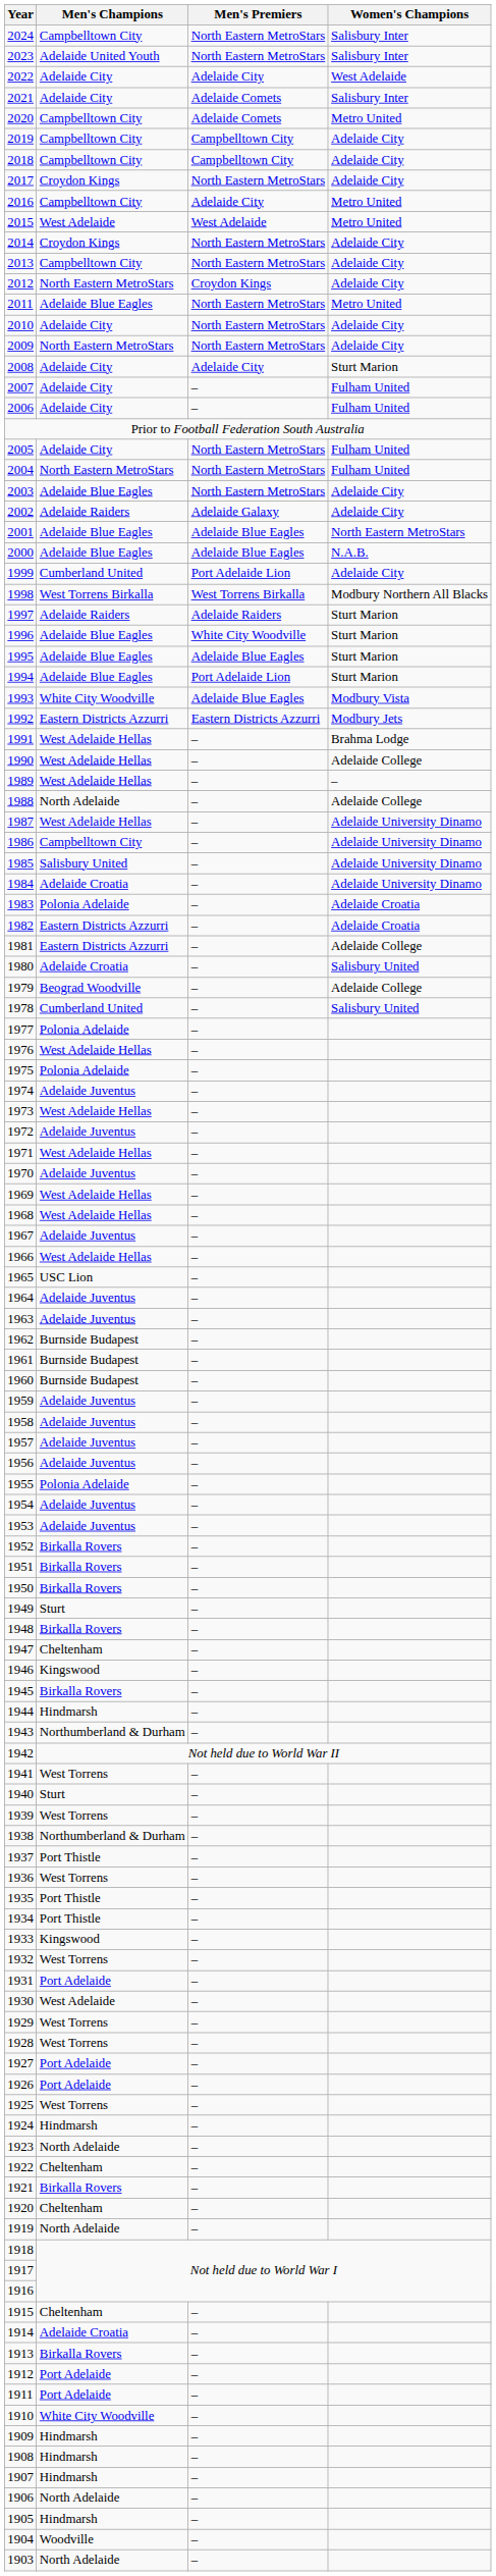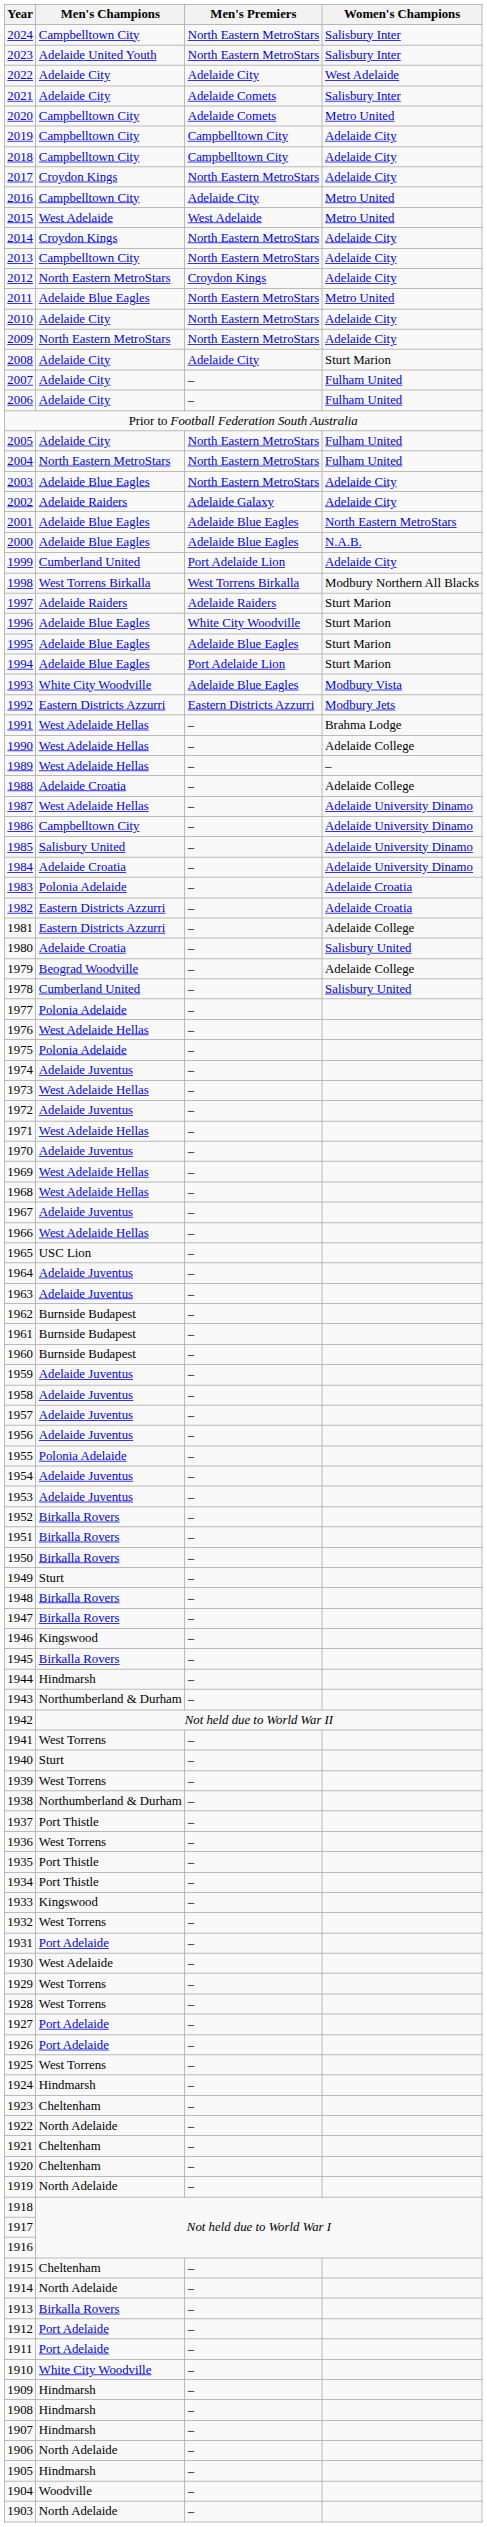 <table class="wikitable">
 <tr>
 <th>Year</th>
 <th>Men's Champions</th>
 <th>Men's Premiers</th>
 <th>Women's Champions</th>
 </tr>
 <tr>
 <td><a href='#'>2024</a></td>
 <td><a href='#'>Campbelltown City</a></td>
 <td><a href='#'>North Eastern MetroStars</a></td>
 <td><a href='#'>Salisbury Inter</a></td>
 </tr>
 <tr>
 <td><a href='#'>2023</a></td>
 <td><a href='#'>Adelaide United Youth</a></td>
 <td><a href='#'>North Eastern MetroStars</a></td>
 <td><a href='#'>Salisbury Inter</a></td>
 </tr>
 <tr>
 <td><a href='#'>2022</a></td>
 <td><a href='#'>Adelaide City</a></td>
 <td><a href='#'>Adelaide City</a></td>
 <td><a href='#'>West Adelaide</a></td>
 </tr>
 <tr>
 <td><a href='#'>2021</a></td>
 <td><a href='#'>Adelaide City</a></td>
 <td><a href='#'>Adelaide Comets</a></td>
 <td><a href='#'>Salisbury Inter</a></td>
 </tr>
 <tr>
 <td><a href='#'>2020</a></td>
 <td><a href='#'>Campbelltown City</a></td>
 <td><a href='#'>Adelaide Comets</a></td>
 <td><a href='#'>Metro United</a></td>
 </tr>
 <tr>
 <td><a href='#'>2019</a></td>
 <td><a href='#'>Campbelltown City</a></td>
 <td><a href='#'>Campbelltown City</a></td>
 <td><a href='#'>Adelaide City</a></td>
 </tr>
 <tr>
 <td><a href='#'>2018</a></td>
 <td><a href='#'>Campbelltown City</a></td>
 <td><a href='#'>Campbelltown City</a></td>
 <td><a href='#'>Adelaide City</a></td>
 </tr>
 <tr>
 <td><a href='#'>2017</a></td>
 <td><a href='#'>Croydon Kings</a></td>
 <td><a href='#'>North Eastern MetroStars</a></td>
 <td><a href='#'>Adelaide City</a></td>
 </tr>
 <tr>
 <td><a href='#'>2016</a></td>
 <td><a href='#'>Campbelltown City</a></td>
 <td><a href='#'>Adelaide City</a></td>
 <td><a href='#'>Metro United</a></td>
 </tr>
 <tr>
 <td><a href='#'>2015</a></td>
 <td><a href='#'>West Adelaide</a></td>
 <td><a href='#'>West Adelaide</a></td>
 <td><a href='#'>Metro United</a></td>
 </tr>
 <tr>
 <td><a href='#'>2014</a></td>
 <td><a href='#'>Croydon Kings</a></td>
 <td><a href='#'>North Eastern MetroStars</a></td>
 <td><a href='#'>Adelaide City</a></td>
 </tr>
 <tr>
 <td><a href='#'>2013</a></td>
 <td><a href='#'>Campbelltown City</a></td>
 <td><a href='#'>North Eastern MetroStars</a></td>
 <td><a href='#'>Adelaide City</a></td>
 </tr>
 <tr>
 <td><a href='#'>2012</a></td>
 <td><a href='#'>North Eastern MetroStars</a></td>
 <td><a href='#'>Croydon Kings</a></td>
 <td><a href='#'>Adelaide City</a></td>
 </tr>
 <tr>
 <td><a href='#'>2011</a></td>
 <td><a href='#'>Adelaide Blue Eagles</a></td>
 <td><a href='#'>North Eastern MetroStars</a></td>
 <td><a href='#'>Metro United</a></td>
 </tr>
 <tr>
 <td><a href='#'>2010</a></td>
 <td><a href='#'>Adelaide City</a></td>
 <td><a href='#'>North Eastern MetroStars</a></td>
 <td><a href='#'>Adelaide City</a></td>
 </tr>
 <tr>
 <td><a href='#'>2009</a></td>
 <td><a href='#'>North Eastern MetroStars</a></td>
 <td><a href='#'>North Eastern MetroStars</a></td>
 <td><a href='#'>Adelaide City</a></td>
 </tr>
 <tr>
 <td><a href='#'>2008</a></td>
 <td><a href='#'>Adelaide City</a></td>
 <td><a href='#'>Adelaide City</a></td>
 <td>Sturt Marion</td>
 </tr>
 <tr>
 <td><a href='#'>2007</a></td>
 <td><a href='#'>Adelaide City</a></td>
 <td>–</td>
 <td><a href='#'>Fulham United</a></td>
 </tr>
 <tr>
 <td><a href='#'>2006</a></td>
 <td><a href='#'>Adelaide City</a></td>
 <td>–</td>
 <td><a href='#'>Fulham United</a></td>
 </tr>
 <tr>
 <td colspan=4 style="text-align:center">Prior to <em>Football Federation South Australia</em></td>
 </tr>
 <tr>
 <td><a href='#'>2005</a></td>
 <td><a href='#'>Adelaide City</a></td>
 <td><a href='#'>North Eastern MetroStars</a></td>
 <td><a href='#'>Fulham United</a></td>
 </tr>
 <tr>
 <td><a href='#'>2004</a></td>
 <td><a href='#'>North Eastern MetroStars</a></td>
 <td><a href='#'>North Eastern MetroStars</a></td>
 <td><a href='#'>Fulham United</a></td>
 </tr>
 <tr>
 <td><a href='#'>2003</a></td>
 <td><a href='#'>Adelaide Blue Eagles</a></td>
 <td><a href='#'>North Eastern MetroStars</a></td>
 <td><a href='#'>Adelaide City</a></td>
 </tr>
 <tr>
 <td><a href='#'>2002</a></td>
 <td><a href='#'>Adelaide Raiders</a></td>
 <td><a href='#'>Adelaide Galaxy</a></td>
 <td><a href='#'>Adelaide City</a></td>
 </tr>
 <tr>
 <td><a href='#'>2001</a></td>
 <td><a href='#'>Adelaide Blue Eagles</a></td>
 <td><a href='#'>Adelaide Blue Eagles</a></td>
 <td><a href='#'>North Eastern MetroStars</a></td>
 </tr>
 <tr>
 <td><a href='#'>2000</a></td>
 <td><a href='#'>Adelaide Blue Eagles</a></td>
 <td><a href='#'>Adelaide Blue Eagles</a></td>
 <td><a href='#'>N.A.B.</a></td>
 </tr>
 <tr>
 <td><a href='#'>1999</a></td>
 <td><a href='#'>Cumberland United</a></td>
 <td><a href='#'>Port Adelaide Lion</a></td>
 <td><a href='#'>Adelaide City</a></td>
 </tr>
 <tr>
 <td><a href='#'>1998</a></td>
 <td><a href='#'>West Torrens Birkalla</a></td>
 <td><a href='#'>West Torrens Birkalla</a></td>
 <td>Modbury Northern All Blacks</td>
 </tr>
 <tr>
 <td><a href='#'>1997</a></td>
 <td><a href='#'>Adelaide Raiders</a></td>
 <td><a href='#'>Adelaide Raiders</a></td>
 <td>Sturt Marion</td>
 </tr>
 <tr>
 <td><a href='#'>1996</a></td>
 <td><a href='#'>Adelaide Blue Eagles</a></td>
 <td><a href='#'>White City Woodville</a></td>
 <td>Sturt Marion</td>
 </tr>
 <tr>
 <td><a href='#'>1995</a></td>
 <td><a href='#'>Adelaide Blue Eagles</a></td>
 <td><a href='#'>Adelaide Blue Eagles</a></td>
 <td>Sturt Marion</td>
 </tr>
 <tr>
 <td><a href='#'>1994</a></td>
 <td><a href='#'>Adelaide Blue Eagles</a></td>
 <td><a href='#'>Port Adelaide Lion</a></td>
 <td>Sturt Marion</td>
 </tr>
 <tr>
 <td><a href='#'>1993</a></td>
 <td><a href='#'>White City Woodville</a></td>
 <td><a href='#'>Adelaide Blue Eagles</a></td>
 <td><a href='#'>Modbury Vista</a></td>
 </tr>
 <tr>
 <td><a href='#'>1992</a></td>
 <td><a href='#'>Eastern Districts Azzurri</a></td>
 <td><a href='#'>Eastern Districts Azzurri</a></td>
 <td><a href='#'>Modbury Jets</a></td>
 </tr>
 <tr>
 <td><a href='#'>1991</a></td>
 <td><a href='#'>West Adelaide Hellas</a></td>
 <td>–</td>
 <td>Brahma Lodge</td>
 </tr>
 <tr>
 <td><a href='#'>1990</a></td>
 <td><a href='#'>West Adelaide Hellas</a></td>
 <td>–</td>
 <td>Adelaide College</td>
 </tr>
 <tr>
 <td><a href='#'>1989</a></td>
 <td><a href='#'>West Adelaide Hellas</a></td>
 <td>–</td>
 <td>–</td>
 </tr>
 <tr>
 <td><a href='#'>1988</a></td>
-<td>North Adelaide</td>
+<td><a href='#'>Adelaide Croatia</a></td>
 <td>–</td>
 <td>Adelaide College</td>
 </tr>
 <tr>
 <td><a href='#'>1987</a></td>
 <td><a href='#'>West Adelaide Hellas</a></td>
 <td>–</td>
 <td><a href='#'>Adelaide University Dinamo</a></td>
 </tr>
 <tr>
 <td><a href='#'>1986</a></td>
 <td><a href='#'>Campbelltown City</a></td>
 <td>–</td>
 <td><a href='#'>Adelaide University Dinamo</a></td>
 </tr>
 <tr>
 <td><a href='#'>1985</a></td>
 <td><a href='#'>Salisbury United</a></td>
 <td>–</td>
 <td><a href='#'>Adelaide University Dinamo</a></td>
 </tr>
 <tr>
 <td><a href='#'>1984</a></td>
 <td><a href='#'>Adelaide Croatia</a></td>
 <td>–</td>
 <td><a href='#'>Adelaide University Dinamo</a></td>
 </tr>
 <tr>
 <td><a href='#'>1983</a></td>
 <td><a href='#'>Polonia Adelaide</a></td>
 <td>–</td>
 <td><a href='#'>Adelaide Croatia</a></td>
 </tr>
 <tr>
 <td><a href='#'>1982</a></td>
 <td><a href='#'>Eastern Districts Azzurri</a></td>
 <td>–</td>
 <td><a href='#'>Adelaide Croatia</a></td>
 </tr>
 <tr>
 <td>1981</td>
 <td><a href='#'>Eastern Districts Azzurri</a></td>
 <td>–</td>
 <td>Adelaide College</td>
 </tr>
 <tr>
 <td>1980</td>
 <td><a href='#'>Adelaide Croatia</a></td>
 <td>–</td>
 <td><a href='#'>Salisbury United</a></td>
 </tr>
 <tr>
 <td>1979</td>
 <td><a href='#'>Beograd Woodville</a></td>
 <td>–</td>
 <td>Adelaide College</td>
 </tr>
 <tr>
 <td>1978</td>
 <td><a href='#'>Cumberland United</a></td>
 <td>–</td>
 <td><a href='#'>Salisbury United</a></td>
 </tr>
 <tr>
 <td>1977</td>
 <td><a href='#'>Polonia Adelaide</a></td>
 <td>–</td>
 <td></td>
 </tr>
 <tr>
 <td>1976</td>
 <td><a href='#'>West Adelaide Hellas</a></td>
 <td>–</td>
 <td></td>
 </tr>
 <tr>
 <td>1975</td>
 <td><a href='#'>Polonia Adelaide</a></td>
 <td>–</td>
 <td></td>
 </tr>
 <tr>
 <td>1974</td>
 <td><a href='#'>Adelaide Juventus</a></td>
 <td>–</td>
 <td></td>
 </tr>
 <tr>
 <td>1973</td>
 <td><a href='#'>West Adelaide Hellas</a></td>
 <td>–</td>
 <td></td>
 </tr>
 <tr>
 <td>1972</td>
 <td><a href='#'>Adelaide Juventus</a></td>
 <td>–</td>
 <td></td>
 </tr>
 <tr>
 <td>1971</td>
 <td><a href='#'>West Adelaide Hellas</a></td>
 <td>–</td>
 <td></td>
 </tr>
 <tr>
 <td>1970</td>
 <td><a href='#'>Adelaide Juventus</a></td>
 <td>–</td>
 <td></td>
 </tr>
 <tr>
 <td>1969</td>
 <td><a href='#'>West Adelaide Hellas</a></td>
 <td>–</td>
 <td></td>
 </tr>
 <tr>
 <td>1968</td>
 <td><a href='#'>West Adelaide Hellas</a></td>
 <td>–</td>
 <td></td>
 </tr>
 <tr>
 <td>1967</td>
 <td><a href='#'>Adelaide Juventus</a></td>
 <td>–</td>
 <td></td>
 </tr>
 <tr>
 <td>1966</td>
 <td><a href='#'>West Adelaide Hellas</a></td>
 <td>–</td>
 <td></td>
 </tr>
 <tr>
 <td>1965</td>
 <td>USC Lion</td>
 <td>–</td>
 <td></td>
 </tr>
 <tr>
 <td>1964</td>
 <td><a href='#'>Adelaide Juventus</a></td>
 <td>–</td>
 <td></td>
 </tr>
 <tr>
 <td>1963</td>
 <td><a href='#'>Adelaide Juventus</a></td>
 <td>–</td>
 <td></td>
 </tr>
 <tr>
 <td>1962</td>
 <td>Burnside Budapest</td>
 <td>–</td>
 <td></td>
 </tr>
 <tr>
 <td>1961</td>
 <td>Burnside Budapest</td>
 <td>–</td>
 <td></td>
 </tr>
 <tr>
 <td>1960</td>
 <td>Burnside Budapest</td>
 <td>–</td>
 <td></td>
 </tr>
 <tr>
 <td>1959</td>
 <td><a href='#'>Adelaide Juventus</a></td>
 <td>–</td>
 <td></td>
 </tr>
 <tr>
 <td>1958</td>
 <td><a href='#'>Adelaide Juventus</a></td>
 <td>–</td>
 <td></td>
 </tr>
 <tr>
 <td>1957</td>
 <td><a href='#'>Adelaide Juventus</a></td>
 <td>–</td>
 <td></td>
 </tr>
 <tr>
 <td>1956</td>
 <td><a href='#'>Adelaide Juventus</a></td>
 <td>–</td>
 <td></td>
 </tr>
 <tr>
 <td>1955</td>
 <td><a href='#'>Polonia Adelaide</a></td>
 <td>–</td>
 <td></td>
 </tr>
 <tr>
 <td>1954</td>
 <td><a href='#'>Adelaide Juventus</a></td>
 <td>–</td>
 <td></td>
 </tr>
 <tr>
 <td>1953</td>
 <td><a href='#'>Adelaide Juventus</a></td>
 <td>–</td>
 <td></td>
 </tr>
 <tr>
 <td>1952</td>
 <td><a href='#'>Birkalla Rovers</a></td>
 <td>–</td>
 <td></td>
 </tr>
 <tr>
 <td>1951</td>
 <td><a href='#'>Birkalla Rovers</a></td>
 <td>–</td>
 <td></td>
 </tr>
 <tr>
 <td>1950</td>
 <td><a href='#'>Birkalla Rovers</a></td>
 <td>–</td>
 <td></td>
 </tr>
 <tr>
 <td>1949</td>
 <td>Sturt</td>
 <td>–</td>
 <td></td>
 </tr>
 <tr>
 <td>1948</td>
 <td><a href='#'>Birkalla Rovers</a></td>
 <td>–</td>
 <td></td>
 </tr>
 <tr>
 <td>1947</td>
-<td>Cheltenham</td>
+<td><a href='#'>Birkalla Rovers</a></td>
 <td>–</td>
 <td></td>
 </tr>
 <tr>
 <td>1946</td>
 <td>Kingswood</td>
 <td>–</td>
 <td></td>
 </tr>
 <tr>
 <td>1945</td>
 <td><a href='#'>Birkalla Rovers</a></td>
 <td>–</td>
 <td></td>
 </tr>
 <tr>
 <td>1944</td>
 <td>Hindmarsh</td>
 <td>–</td>
 <td></td>
 </tr>
 <tr>
 <td>1943</td>
 <td>Northumberland & Durham</td>
 <td>–</td>
 <td></td>
 </tr>
 <tr>
 <td>1942</td>
 <td colspan="3" align="center"><em>Not held due to World War II</em></td>
 </tr>
 <tr>
 <td>1941</td>
 <td>West Torrens</td>
 <td>–</td>
 <td></td>
 </tr>
 <tr>
 <td>1940</td>
 <td>Sturt</td>
 <td>–</td>
 <td></td>
 </tr>
 <tr>
 <td>1939</td>
 <td>West Torrens</td>
 <td>–</td>
 <td></td>
 </tr>
 <tr>
 <td>1938</td>
 <td>Northumberland & Durham</td>
 <td>–</td>
 <td></td>
 </tr>
 <tr>
 <td>1937</td>
 <td>Port Thistle</td>
 <td>–</td>
 <td></td>
 </tr>
 <tr>
 <td>1936</td>
 <td>West Torrens</td>
 <td>–</td>
 <td></td>
 </tr>
 <tr>
 <td>1935</td>
 <td>Port Thistle</td>
 <td>–</td>
 <td></td>
 </tr>
 <tr>
 <td>1934</td>
 <td>Port Thistle</td>
 <td>–</td>
 <td></td>
 </tr>
 <tr>
 <td>1933</td>
 <td>Kingswood</td>
 <td>–</td>
 <td></td>
 </tr>
 <tr>
 <td>1932</td>
 <td>West Torrens</td>
 <td>–</td>
 <td></td>
 </tr>
 <tr>
 <td>1931</td>
 <td><a href='#'>Port Adelaide</a></td>
 <td>–</td>
 <td></td>
 </tr>
 <tr>
 <td>1930</td>
 <td>West Adelaide </td>
 <td>–</td>
 <td></td>
 </tr>
 <tr>
 <td>1929</td>
 <td>West Torrens</td>
 <td>–</td>
 <td></td>
 </tr>
 <tr>
 <td>1928</td>
 <td>West Torrens</td>
 <td>–</td>
 <td></td>
 </tr>
 <tr>
 <td>1927</td>
 <td><a href='#'>Port Adelaide</a></td>
 <td>–</td>
 <td></td>
 </tr>
 <tr>
 <td>1926</td>
 <td><a href='#'>Port Adelaide</a></td>
 <td>–</td>
 <td></td>
 </tr>
 <tr>
 <td>1925</td>
 <td>West Torrens</td>
 <td>–</td>
 <td></td>
 </tr>
 <tr>
 <td>1924</td>
 <td>Hindmarsh</td>
 <td>–</td>
 <td></td>
 </tr>
 <tr>
 <td>1923</td>
+<td>Cheltenham</td>
+<td>–</td>
+<td></td>
+</tr>
+<tr>
+<td>1922</td>
 <td>North Adelaide</td>
 <td>–</td>
 <td></td>
 </tr>
 <tr>
-<td>1922</td>
+<td>1921</td>
 <td>Cheltenham</td>
-<td>–</td>
-<td></td>
-</tr>
-<tr>
-<td>1921</td>
-<td><a href='#'>Birkalla Rovers</a></td>
 <td>–</td>
 <td></td>
 </tr>
 <tr>
 <td>1920</td>
 <td>Cheltenham</td>
 <td>–</td>
 <td></td>
 </tr>
 <tr>
 <td>1919</td>
 <td>North Adelaide</td>
 <td>–</td>
 <td></td>
 </tr>
 <tr>
 <td>1918</td>
 <td colspan="3" rowspan="3" align="center"><em>Not held due to World War I</em></td>
 </tr>
 <tr>
 <td>1917</td>
 </tr>
 <tr>
 <td>1916</td>
 </tr>
 <tr>
 <td>1915</td>
 <td>Cheltenham</td>
 <td>–</td>
 <td></td>
 </tr>
 <tr>
 <td>1914</td>
-<td><a href='#'>Adelaide Croatia</a></td>
+<td>North Adelaide</td>
 <td>–</td>
 <td></td>
 </tr>
 <tr>
 <td>1913</td>
 <td><a href='#'>Birkalla Rovers</a></td>
 <td>–</td>
 <td></td>
 </tr>
 <tr>
 <td>1912</td>
 <td><a href='#'>Port Adelaide</a></td>
 <td>–</td>
 <td></td>
 </tr>
 <tr>
 <td>1911</td>
 <td><a href='#'>Port Adelaide</a></td>
 <td>–</td>
 <td></td>
 </tr>
 <tr>
 <td>1910</td>
 <td><a href='#'>White City Woodville</a></td>
 <td>–</td>
 <td></td>
 </tr>
 <tr>
 <td>1909</td>
 <td>Hindmarsh</td>
 <td>–</td>
 <td></td>
 </tr>
 <tr>
 <td>1908</td>
 <td>Hindmarsh</td>
 <td>–</td>
 <td></td>
 </tr>
 <tr>
 <td>1907</td>
 <td>Hindmarsh</td>
 <td>–</td>
 <td></td>
 </tr>
 <tr>
 <td>1906</td>
 <td>North Adelaide</td>
 <td>–</td>
 <td></td>
 </tr>
 <tr>
 <td>1905</td>
 <td>Hindmarsh</td>
 <td>–</td>
 <td></td>
 </tr>
 <tr>
 <td>1904</td>
 <td>Woodville</td>
 <td>–</td>
 <td></td>
 </tr>
 <tr>
 <td>1903</td>
 <td>North Adelaide</td>
 <td>–</td>
 <td></td>
 </tr>
 </table>
